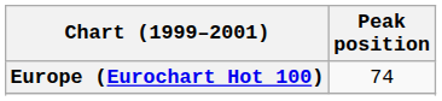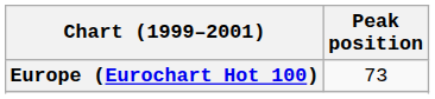 <table class="wikitable sortable plainrowheaders" style="text-align:center">
 <tr>
 <th>Chart (1999–2001)</th>
 <th>Peak<br>position</th>
 </tr>
 <tr>
 <th scope="row">Europe (<a href='#'>Eurochart Hot 100</a>)</th>
-<td>74</td>
+<td>73</td>
 </tr>
 <tr>
 </tr>
 <tr>
 </tr>
 <tr>
 </tr>
 </table>
